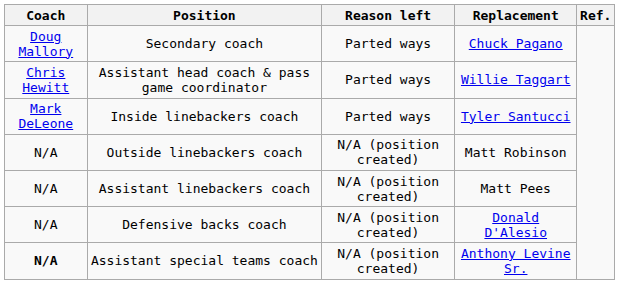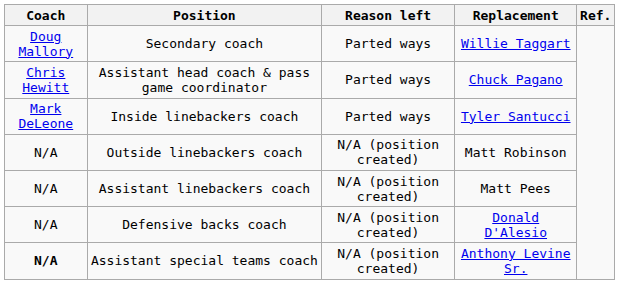 <table class="wikitable" style="text-align:center">
 <tr>
 <th>Coach</th>
 <th>Position</th>
 <th>Reason left</th>
 <th>Replacement</th>
 <th>Ref.</th>
 </tr>
 <tr>
 <td><a href='#'>Doug Mallory</a></td>
 <td>Secondary coach</td>
 <td>Parted ways</td>
-<td><a href='#'>Chuck Pagano</a></td>
+<td><a href='#'>Willie Taggart</a></td>
 <td rowspan="7"></td>
 </tr>
 <tr>
 <td><a href='#'>Chris Hewitt</a></td>
 <td>Assistant head coach & pass game coordinator</td>
 <td>Parted ways</td>
-<td><a href='#'>Willie Taggart</a></td>
+<td><a href='#'>Chuck Pagano</a></td>
 </tr>
 <tr>
 <td><a href='#'>Mark DeLeone</a></td>
 <td>Inside linebackers coach</td>
 <td>Parted ways</td>
 <td><a href='#'>Tyler Santucci</a></td>
 </tr>
 <tr>
 <td>N/A</td>
 <td>Outside linebackers coach</td>
 <td>N/A (position created)</td>
 <td>Matt Robinson</td>
 </tr>
 <tr>
 <td>N/A</td>
 <td>Assistant linebackers coach</td>
 <td>N/A (position created)</td>
 <td>Matt Pees</td>
 </tr>
 <tr>
 <td>N/A</td>
 <td>Defensive backs coach</td>
 <td>N/A (position created)</td>
 <td><a href='#'>Donald D'Alesio</a></td>
 </tr>
 <tr>
 <td><strong>N/A</strong></td>
 <td>Assistant special teams coach</td>
 <td>N/A (position created)</td>
 <td><a href='#'>Anthony Levine Sr.</a></td>
 </tr>
 </table>
